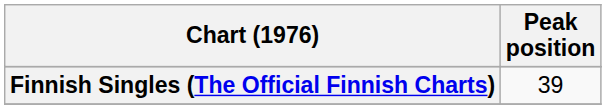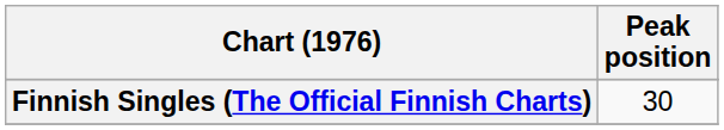 <table class="wikitable sortable plainrowheaders" style="text-align:center">
 <tr>
 <th>Chart (1976)</th>
 <th>Peak<br>position</th>
 </tr>
 <tr>
 </tr>
 <tr>
 <th scope="row">Finnish Singles (<a href='#'>The Official Finnish Charts</a>)</th>
-<td align="center">39</td>
+<td align="center">30</td>
 </tr>
 <tr>
 </tr>
 </table>
